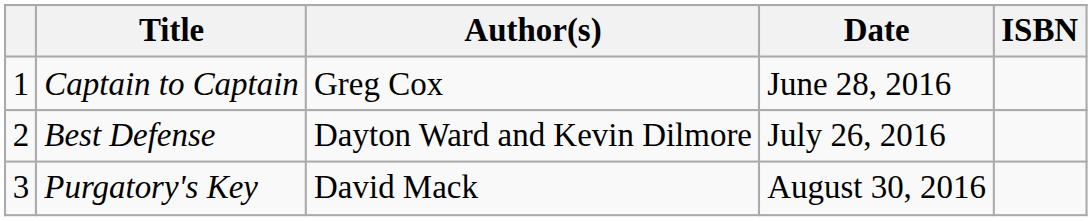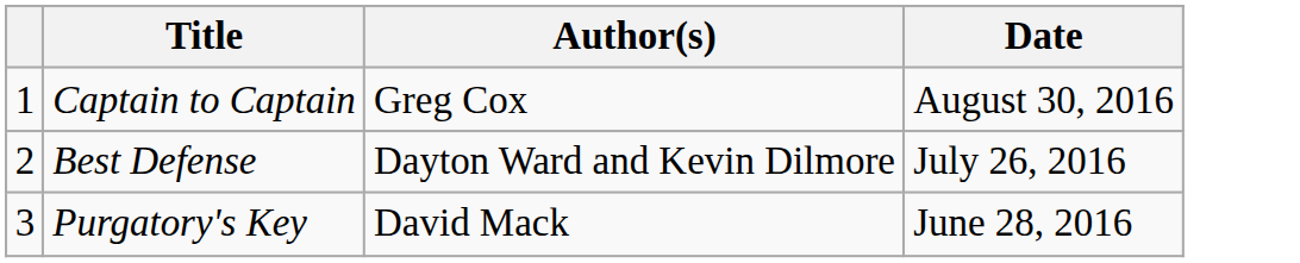 <table class="wikitable">
 <tr>
 <th></th>
 <th>Title</th>
 <th>Author(s)</th>
 <th>Date</th>
-<th>ISBN</th>
 </tr>
 <tr>
 <td>1</td>
 <td><em>Captain to Captain</em></td>
 <td>Greg Cox</td>
-<td>June 28, 2016</td>
-<td></td>
+<td>August 30, 2016</td>
 </tr>
 <tr>
 <td>2</td>
 <td><em>Best Defense</em></td>
 <td>Dayton Ward and Kevin Dilmore</td>
 <td>July 26, 2016</td>
-<td></td>
 </tr>
 <tr>
 <td>3</td>
 <td><em>Purgatory's Key</em></td>
 <td>David Mack</td>
-<td>August 30, 2016</td>
-<td></td>
+<td>June 28, 2016</td>
 </tr>
 </table>
